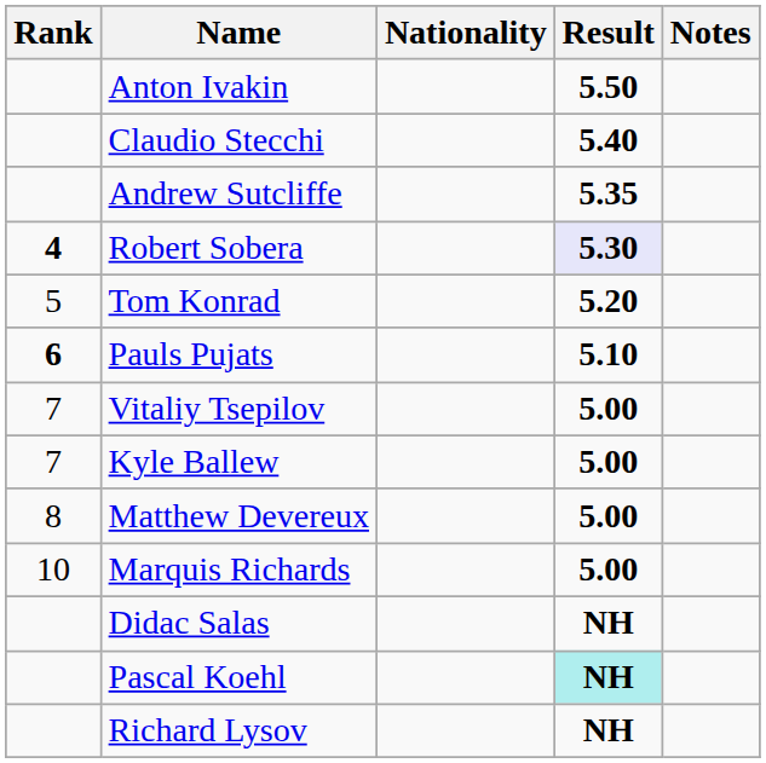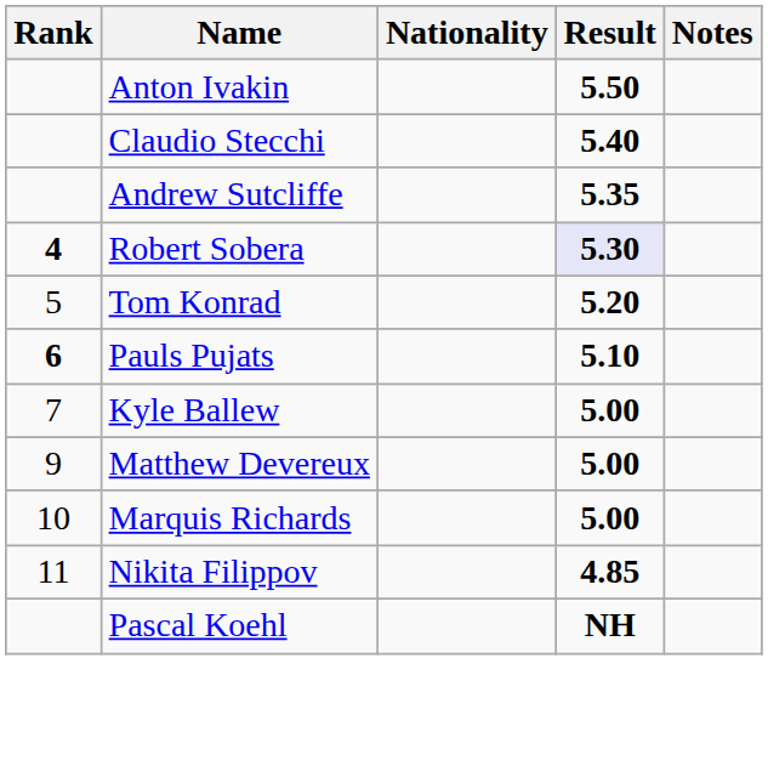 <table class="wikitable sortable" style="text-align:center">
 <tr>
 <th>Rank</th>
 <th>Name</th>
 <th>Nationality</th>
 <th>Result</th>
 <th>Notes</th>
 </tr>
 <tr>
 <td></td>
 <td align=left><a href='#'>Anton Ivakin</a></td>
 <td align=left></td>
 <td><strong>5.50</strong></td>
 <td></td>
 </tr>
 <tr>
 <td></td>
 <td align=left><a href='#'>Claudio Stecchi</a></td>
 <td align=left></td>
 <td><strong>5.40</strong></td>
 <td></td>
 </tr>
 <tr>
 <td></td>
 <td align=left><a href='#'>Andrew Sutcliffe</a></td>
 <td align=left></td>
 <td><strong>5.35</strong></td>
 <td></td>
 </tr>
 <tr>
 <td><strong>4</strong></td>
 <td align=left><a href='#'>Robert Sobera</a></td>
 <td align=left></td>
 <td style="background: lavender;"><strong>5.30</strong></td>
 <td></td>
 </tr>
 <tr>
 <td>5</td>
 <td align=left><a href='#'>Tom Konrad</a></td>
 <td align=left></td>
 <td><strong>5.20</strong></td>
 <td></td>
 </tr>
 <tr>
 <td><strong>6</strong></td>
 <td align=left><a href='#'>Pauls Pujats</a></td>
 <td align=left></td>
 <td><strong>5.10</strong></td>
 <td></td>
 </tr>
 <tr>
 <td>7</td>
-<td align=left><a href='#'>Vitaliy Tsepilov</a></td>
-<td align=left></td>
-<td><strong>5.00</strong></td>
-<td></td>
-</tr>
-<tr>
-<td>7</td>
 <td align=left><a href='#'>Kyle Ballew</a></td>
 <td align=left></td>
 <td><strong>5.00</strong></td>
 <td></td>
 </tr>
 <tr>
-<td>8</td>
+<td>9</td>
 <td align=left><a href='#'>Matthew Devereux</a></td>
 <td align=left></td>
 <td><strong>5.00</strong></td>
 <td></td>
 </tr>
 <tr>
 <td>10</td>
 <td align=left><a href='#'>Marquis Richards</a></td>
 <td align=left></td>
 <td><strong>5.00</strong></td>
 <td></td>
 </tr>
 <tr>
-<td></td>
-<td align=left><a href='#'>Didac Salas</a></td>
+<td>11</td>
+<td align=left><a href='#'>Nikita Filippov</a></td>
 <td align=left></td>
-<td><strong>NH</strong></td>
+<td><strong>4.85</strong></td>
 <td></td>
 </tr>
 <tr>
 <td></td>
 <td align=left><a href='#'>Pascal Koehl</a></td>
 <td align=left></td>
-<td style="background: paleturquoise;"><strong>NH</strong></td>
-<td></td>
-</tr>
-<tr>
-<td></td>
-<td align=left><a href='#'>Richard Lysov</a></td>
-<td align=left></td>
 <td><strong>NH</strong></td>
 <td></td>
 </tr>
 </table>
